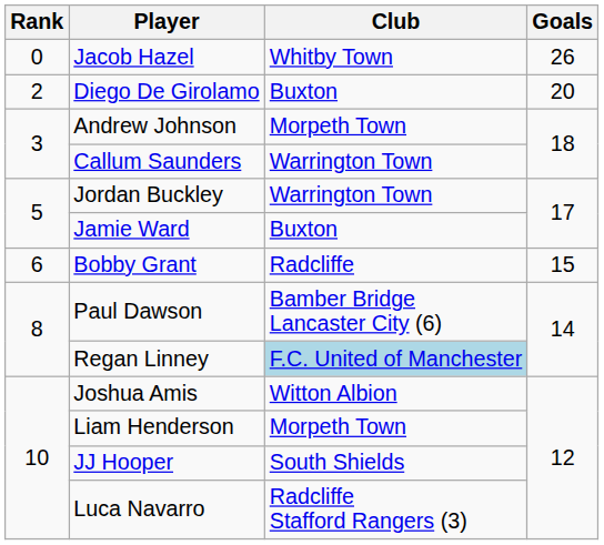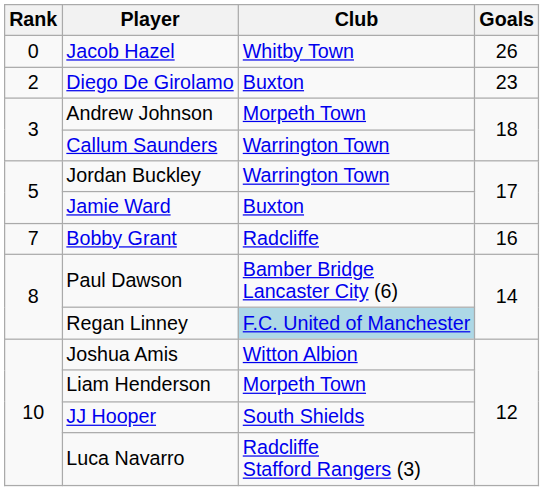 <table class="wikitable" style="text-align:center">
 <tr>
 <th>Rank</th>
 <th>Player</th>
 <th>Club</th>
 <th>Goals</th>
 </tr>
 <tr>
 <td>0</td>
 <td align="left"><a href='#'>Jacob Hazel</a></td>
 <td align="left"><a href='#'>Whitby Town</a></td>
 <td>26</td>
 </tr>
 <tr>
 <td>2</td>
 <td align="left"><a href='#'>Diego De Girolamo</a></td>
 <td align="left"><a href='#'>Buxton</a></td>
-<td>20</td>
+<td>23</td>
 </tr>
 <tr>
 <td rowspan="2">3</td>
 <td align="left">Andrew Johnson</td>
 <td align="left"><a href='#'>Morpeth Town</a></td>
 <td rowspan="2">18</td>
 </tr>
 <tr>
 <td align=left><a href='#'>Callum Saunders</a></td>
 <td align="left"><a href='#'>Warrington Town</a></td>
 </tr>
 <tr>
 <td rowspan="2">5</td>
 <td align="left">Jordan Buckley</td>
 <td align="left"><a href='#'>Warrington Town</a></td>
 <td rowspan="2">17</td>
 </tr>
 <tr>
 <td align="left"><a href='#'>Jamie Ward</a></td>
 <td align="left"><a href='#'>Buxton</a></td>
 </tr>
 <tr>
-<td>6</td>
+<td>7</td>
 <td align="left"><a href='#'>Bobby Grant</a></td>
 <td align="left"><a href='#'>Radcliffe</a></td>
-<td>15</td>
+<td>16</td>
 </tr>
 <tr>
 <td rowspan="2">8</td>
 <td align=left>Paul Dawson</td>
 <td align=left><a href='#'>Bamber Bridge</a><br><a href='#'>Lancaster City</a> (6)</td>
 <td rowspan="2">14</td>
 </tr>
 <tr>
 <td align="left">Regan Linney</td>
 <td align="left" style="background: lightblue;"><a href='#'>F.C. United of Manchester</a></td>
 </tr>
 <tr>
 <td rowspan="4">10</td>
 <td align="left">Joshua Amis</td>
 <td align=left><a href='#'>Witton Albion</a></td>
 <td rowspan="4">12</td>
 </tr>
 <tr>
 <td align="left">Liam Henderson</td>
 <td align="left"><a href='#'>Morpeth Town</a></td>
 </tr>
 <tr>
 <td align="left"><a href='#'>JJ Hooper</a></td>
 <td align="left"><a href='#'>South Shields</a></td>
 </tr>
 <tr>
 <td align="left">Luca Navarro</td>
 <td align="left"><a href='#'>Radcliffe</a><br><a href='#'>Stafford Rangers</a> (3)</td>
 </tr>
 </table>
